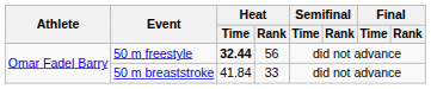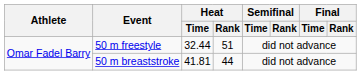 <table class=wikitable style="font-size:90%">
 <tr>
 <th rowspan="2">Athlete</th>
 <th rowspan="2">Event</th>
 <th colspan="2">Heat</th>
 <th colspan="2">Semifinal</th>
 <th colspan="2">Final</th>
 </tr>
 <tr style="font-size:95%">
 <th>Time</th>
 <th>Rank</th>
 <th>Time</th>
 <th>Rank</th>
 <th>Time</th>
 <th>Rank</th>
 </tr>
 <tr align=center>
 <td align=left rowspan=2><a href='#'>Omar Fadel Barry</a></td>
 <td align=left><a href='#'>50 m freestyle</a></td>
-<td><strong>32.44</strong></td>
-<td>56</td>
+<td>32.44</td>
+<td>51</td>
 <td colspan=4>did not advance</td>
 </tr>
 <tr align=center>
 <td align=left><a href='#'>50 m breaststroke</a></td>
-<td>41.84</td>
-<td>33</td>
+<td>41.81</td>
+<td>44</td>
 <td colspan=4>did not advance</td>
 </tr>
 </table>
